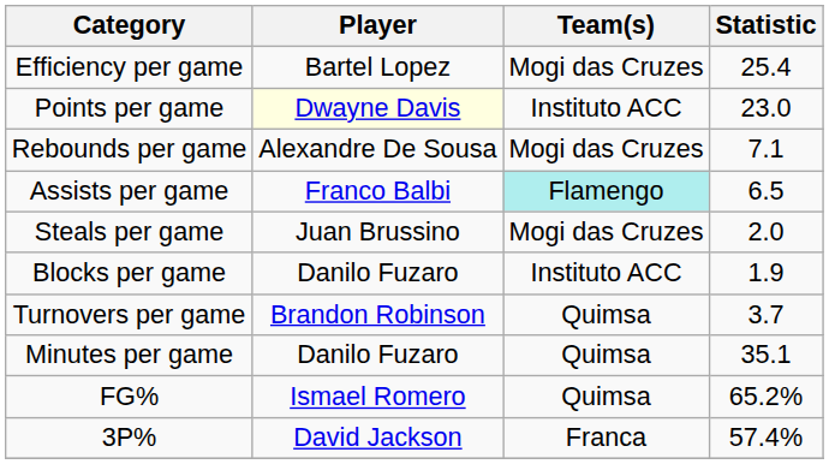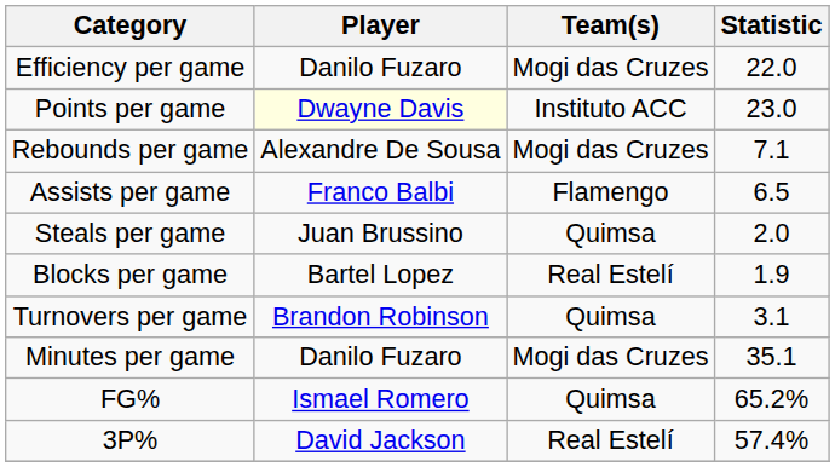 <table class="wikitable" style="text-align:center">
 <tr>
 <th>Category</th>
 <th>Player</th>
 <th>Team(s)</th>
 <th>Statistic</th>
 </tr>
 <tr>
 <td>Efficiency per game</td>
-<td> Bartel Lopez</td>
+<td> Danilo Fuzaro</td>
 <td>Mogi das Cruzes</td>
-<td>25.4</td>
+<td>22.0</td>
 </tr>
 <tr>
 <td>Points per game</td>
 <td style="background: lightyellow;"> <a href='#'>Dwayne Davis</a></td>
 <td>Instituto ACC</td>
 <td>23.0</td>
 </tr>
 <tr>
 <td>Rebounds per game</td>
 <td> Alexandre De Sousa</td>
 <td>Mogi das Cruzes</td>
 <td>7.1</td>
 </tr>
 <tr>
 <td>Assists per game</td>
 <td> <a href='#'>Franco Balbi</a></td>
-<td style="background: paleturquoise;">Flamengo</td>
+<td>Flamengo</td>
 <td>6.5</td>
 </tr>
 <tr>
 <td>Steals per game</td>
 <td> Juan Brussino</td>
-<td>Mogi das Cruzes</td>
+<td>Quimsa</td>
 <td>2.0</td>
 </tr>
 <tr>
 <td>Blocks per game</td>
-<td> Danilo Fuzaro</td>
-<td>Instituto ACC</td>
+<td> Bartel Lopez</td>
+<td>Real Estelí</td>
 <td>1.9</td>
 </tr>
 <tr>
 <td>Turnovers per game</td>
 <td> <a href='#'>Brandon Robinson</a></td>
 <td>Quimsa</td>
-<td>3.7</td>
+<td>3.1</td>
 </tr>
 <tr>
 <td>Minutes per game</td>
 <td> Danilo Fuzaro</td>
-<td>Quimsa</td>
+<td>Mogi das Cruzes</td>
 <td>35.1</td>
 </tr>
 <tr>
 <td>FG%</td>
 <td> <a href='#'>Ismael Romero</a></td>
 <td>Quimsa</td>
 <td>65.2%</td>
 </tr>
 <tr>
 <td>3P%</td>
 <td> <a href='#'>David Jackson</a></td>
-<td>Franca</td>
+<td>Real Estelí</td>
 <td>57.4%</td>
 </tr>
 <tr>
 </tr>
 </table>
